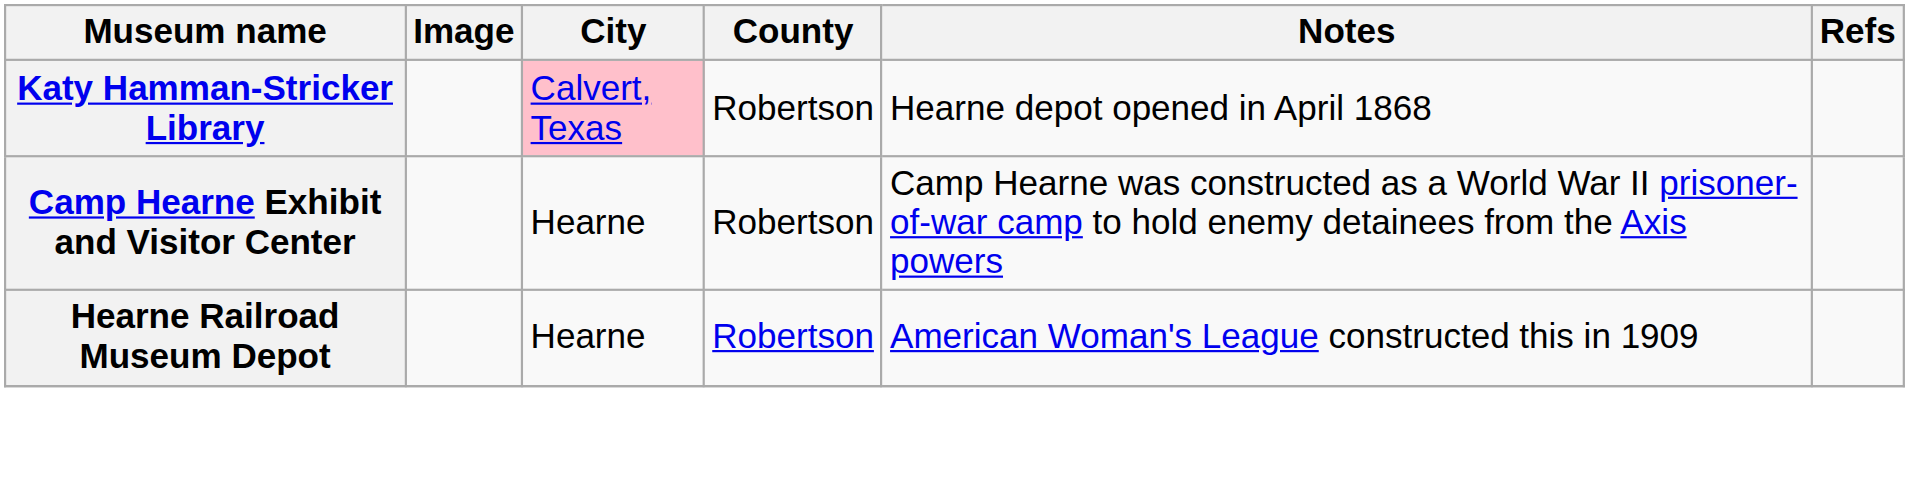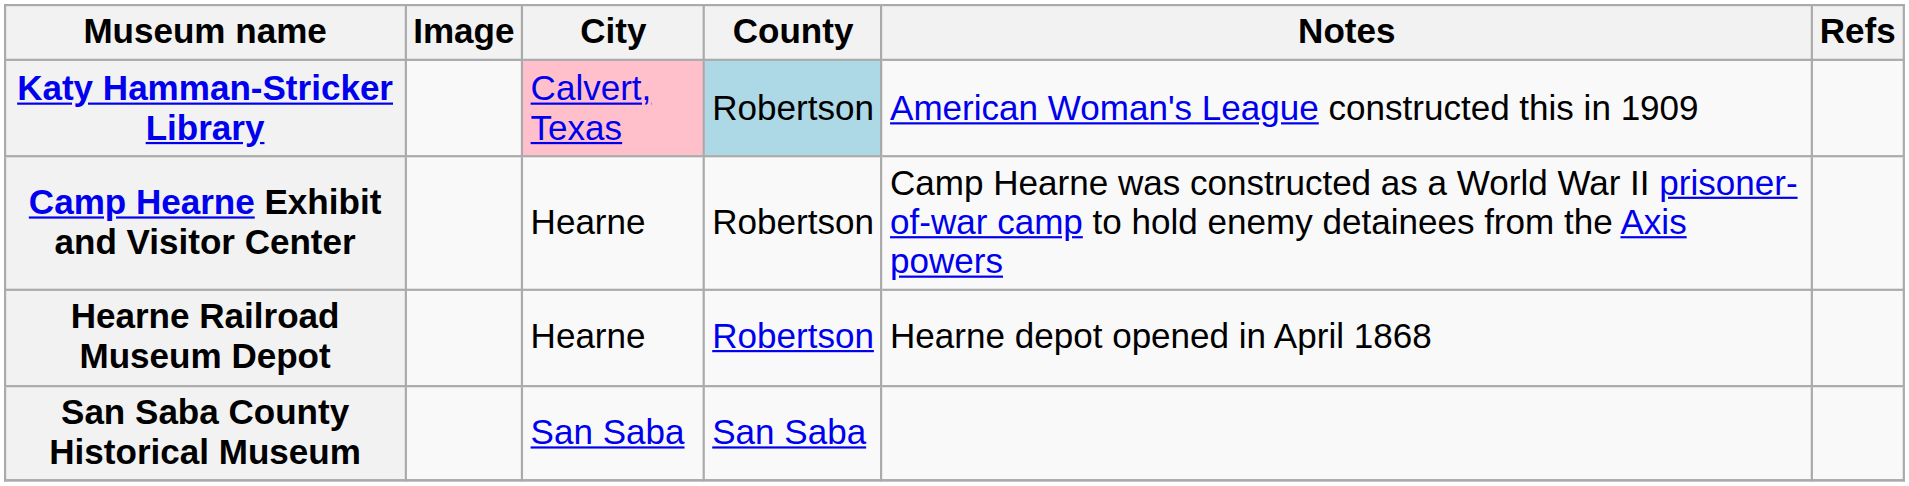 <table class="wikitable sortable plainrowheaders">
 <tr>
 <th scope="col">Museum name</th>
 <th scope="col"  class="unsortable">Image</th>
 <th scope="col">City</th>
 <th scope="col">County</th>
 <th scope="col">Notes</th>
 <th scope="col" class="unsortable">Refs</th>
 </tr>
 <tr>
 <th scope="row"><a href='#'>Katy Hamman-Stricker Library</a></th>
 <td></td>
 <td style="background: pink;"><a href='#'>Calvert, Texas</a></td>
-<td>Robertson</td>
-<td>Hearne depot opened in April 1868</td>
+<td style="background: lightblue;">Robertson</td>
+<td><a href='#'>American Woman's League</a> constructed this in 1909</td>
 <td align="center"></td>
 </tr>
 <tr>
 <th scope="row"><a href='#'>Camp Hearne</a> Exhibit and Visitor Center</th>
 <td></td>
 <td>Hearne</td>
 <td>Robertson</td>
 <td>Camp Hearne was constructed as a World War II <a href='#'>prisoner-of-war camp</a> to hold enemy detainees from the <a href='#'>Axis powers</a></td>
 <td align="center"></td>
 </tr>
 <tr>
 <th scope="row">Hearne Railroad Museum Depot</th>
 <td></td>
 <td>Hearne</td>
 <td><a href='#'>Robertson</a></td>
-<td><a href='#'>American Woman's League</a> constructed this in 1909</td>
+<td>Hearne depot opened in April 1868</td>
+<td align="center"></td>
+</tr>
+<tr>
+<th scope="row">San Saba County Historical Museum</th>
+<td></td>
+<td><a href='#'>San Saba</a></td>
+<td><a href='#'>San Saba</a></td>
+<td></td>
 <td align="center"></td>
 </tr>
 <tr>
 </tr>
 </table>
